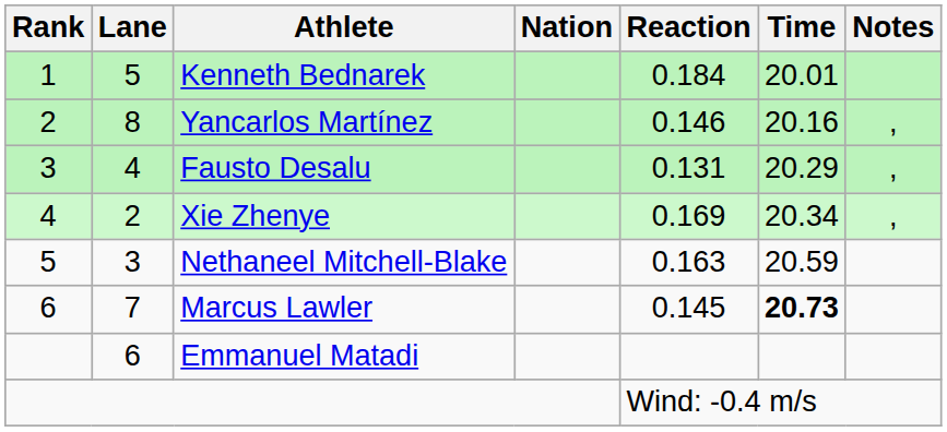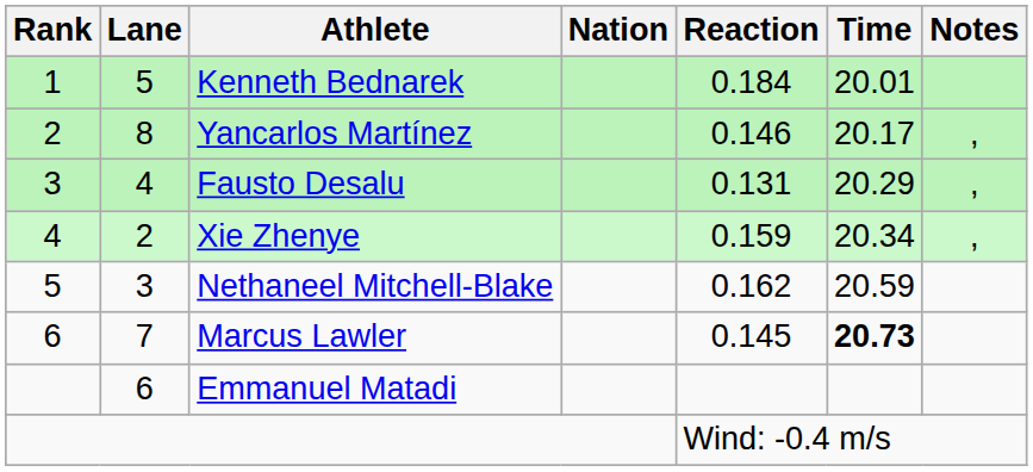 <table class="wikitable sortable" style="text-align:center">
 <tr>
 <th>Rank</th>
 <th>Lane</th>
 <th>Athlete</th>
 <th>Nation</th>
 <th>Reaction</th>
 <th>Time</th>
 <th>Notes</th>
 </tr>
 <tr bgcolor="#bbf3bb">
 <td>1</td>
 <td>5</td>
 <td align="left"><a href='#'>Kenneth Bednarek</a></td>
 <td align="left"></td>
 <td>0.184</td>
 <td>20.01</td>
 <td></td>
 </tr>
 <tr bgcolor="#bbf3bb">
 <td>2</td>
 <td>8</td>
 <td align="left"><a href='#'>Yancarlos Martínez</a></td>
 <td align="left"></td>
 <td>0.146</td>
-<td>20.16</td>
+<td>20.17</td>
 <td>, </td>
 </tr>
 <tr bgcolor="#bbf3bb">
 <td>3</td>
 <td>4</td>
 <td align="left"><a href='#'>Fausto Desalu</a></td>
 <td align="left"></td>
 <td>0.131</td>
 <td>20.29</td>
 <td>, </td>
 </tr>
 <tr bgcolor="#ccf9cc">
 <td>4</td>
 <td>2</td>
 <td align="left"><a href='#'>Xie Zhenye</a></td>
 <td align="left"></td>
-<td>0.169</td>
+<td>0.159</td>
 <td>20.34</td>
 <td>, </td>
 </tr>
 <tr>
 <td>5</td>
 <td>3</td>
 <td align="left"><a href='#'>Nethaneel Mitchell-Blake</a></td>
 <td align="left"></td>
-<td>0.163</td>
+<td>0.162</td>
 <td>20.59</td>
 <td></td>
 </tr>
 <tr>
 <td>6</td>
 <td>7</td>
 <td align="left"><a href='#'>Marcus Lawler</a></td>
 <td align="left"></td>
 <td>0.145</td>
 <td><strong>20.73</strong></td>
 <td></td>
 </tr>
 <tr>
 <td></td>
 <td>6</td>
 <td align="left"><a href='#'>Emmanuel Matadi</a></td>
 <td align="left"></td>
 <td></td>
 <td></td>
 <td></td>
 </tr>
 <tr class="sortbottom">
 <td colspan="4"></td>
 <td colspan="3" style="text-align:left;">Wind: -0.4 m/s</td>
 </tr>
 </table>
